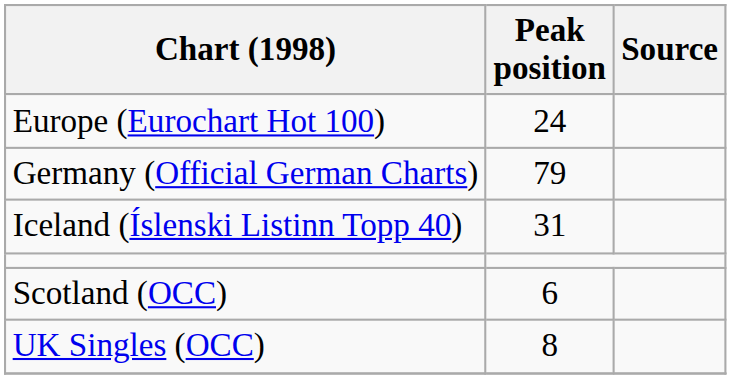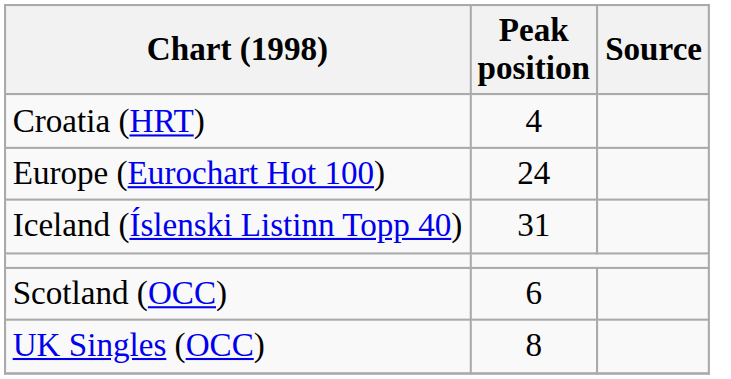 <table class="wikitable sortable">
 <tr>
 <th>Chart (1998)</th>
 <th>Peak<br>position</th>
 <th>Source</th>
 </tr>
 <tr>
-<td>Europe (<a href='#'>Eurochart Hot 100</a>)</td>
-<td align="center">24</td>
+<td>Croatia (<a href='#'>HRT</a>)</td>
+<td align="center">4</td>
 <td></td>
 </tr>
 <tr>
-<td>Germany (<a href='#'>Official German Charts</a>)</td>
-<td align="center">79</td>
+<td>Europe (<a href='#'>Eurochart Hot 100</a>)</td>
+<td align="center">24</td>
 <td></td>
 </tr>
 <tr>
 <td>Iceland (<a href='#'>Íslenski Listinn Topp 40</a>)</td>
 <td align="center">31</td>
 <td></td>
 </tr>
 <tr>
 <td></td>
 </tr>
 <tr>
 <td>Scotland (<a href='#'>OCC</a>)</td>
 <td align="center">6</td>
 <td></td>
 </tr>
 <tr>
 <td><a href='#'>UK Singles</a> (<a href='#'>OCC</a>)</td>
 <td align="center">8</td>
 <td></td>
 </tr>
 <tr>
 </tr>
 </table>
